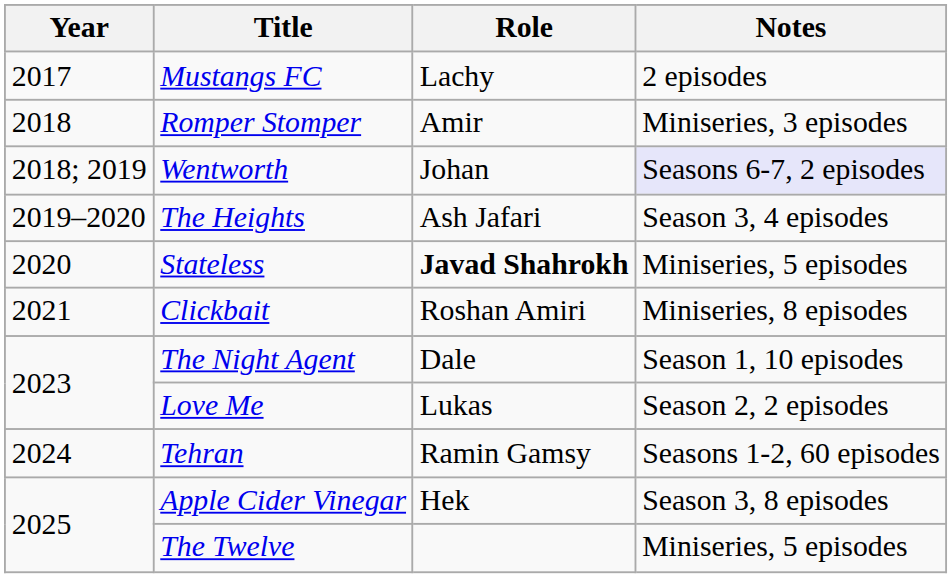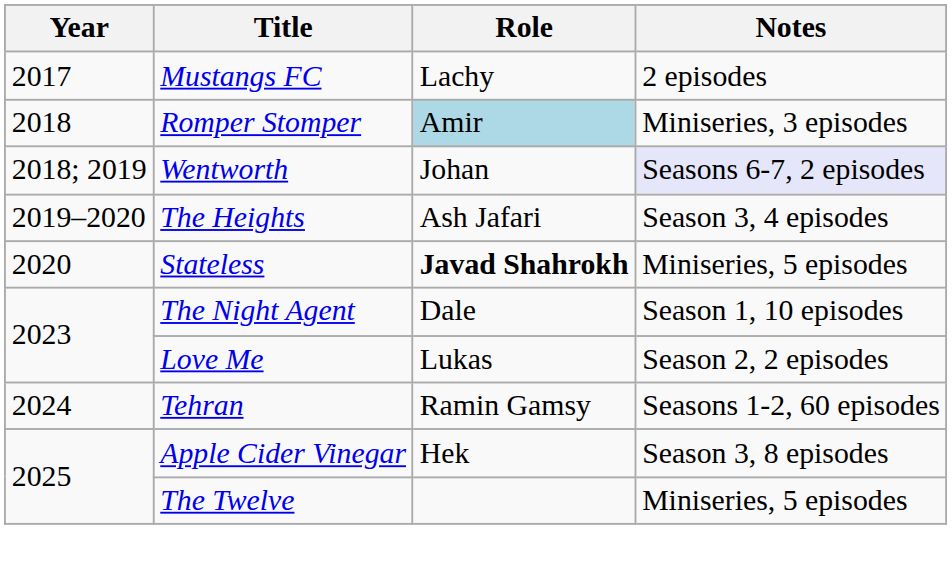 <table class="wikitable">
 <tr>
 <th>Year</th>
 <th>Title</th>
 <th>Role</th>
 <th>Notes</th>
 </tr>
 <tr>
 <td>2017</td>
 <td><em><a href='#'>Mustangs FC</a></em></td>
 <td>Lachy</td>
 <td>2 episodes</td>
 </tr>
 <tr>
 <td>2018</td>
 <td><em><a href='#'>Romper Stomper</a></em></td>
-<td>Amir</td>
+<td style="background: lightblue;">Amir</td>
 <td>Miniseries, 3 episodes</td>
 </tr>
 <tr>
 <td>2018; 2019</td>
 <td><em><a href='#'>Wentworth</a></em></td>
 <td>Johan</td>
 <td style="background: lavender;">Seasons 6-7, 2 episodes</td>
 </tr>
 <tr>
 <td>2019–2020</td>
 <td><em><a href='#'>The Heights</a></em></td>
 <td>Ash Jafari</td>
 <td>Season 3, 4 episodes</td>
 </tr>
 <tr>
 <td>2020</td>
 <td><em><a href='#'>Stateless</a></em></td>
 <td><strong>Javad Shahrokh</strong></td>
 <td>Miniseries, 5 episodes</td>
-</tr>
-<tr>
-<td>2021</td>
-<td><em><a href='#'>Clickbait</a></em></td>
-<td>Roshan Amiri</td>
-<td>Miniseries, 8 episodes</td>
 </tr>
 <tr>
 <td rowspan="2">2023</td>
 <td><em><a href='#'>The Night Agent</a></em></td>
 <td>Dale</td>
 <td>Season 1, 10 episodes</td>
 </tr>
 <tr>
 <td><em><a href='#'>Love Me</a></em></td>
 <td>Lukas</td>
 <td>Season 2, 2 episodes</td>
 </tr>
 <tr>
 <td>2024</td>
 <td><em><a href='#'>Tehran</a></em></td>
 <td>Ramin Gamsy</td>
 <td>Seasons 1-2, 60 episodes</td>
 </tr>
 <tr>
 <td rowspan="2">2025</td>
 <td><em><a href='#'>Apple Cider Vinegar</a></em></td>
 <td>Hek</td>
 <td>Season 3, 8 episodes</td>
 </tr>
 <tr>
 <td><em><a href='#'>The Twelve</a></em></td>
 <td></td>
 <td>Miniseries, 5 episodes</td>
 </tr>
 </table>
